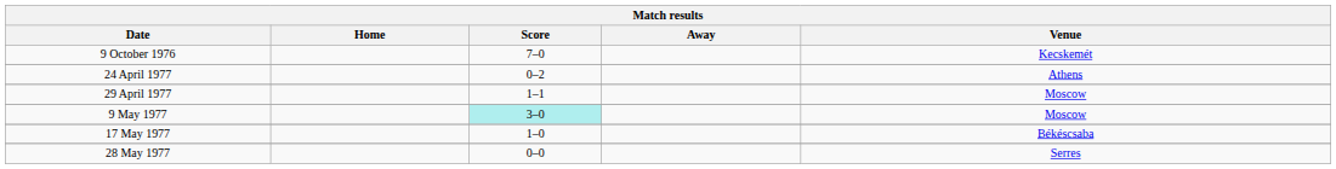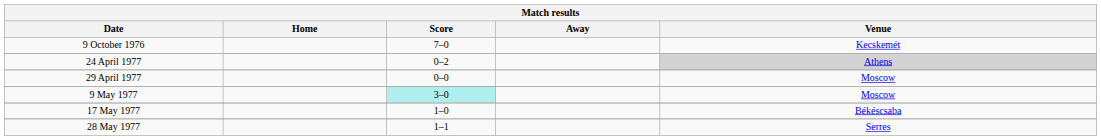 <table class="wikitable" style="font-size:90%; width: 100%; text-align: center;">
 <tr>
 <th colspan=6>Match results</th>
 </tr>
 <tr>
 <th width=20%>Date</th>
 <th width=15%>Home</th>
 <th width=10%>Score</th>
 <th width=15%>Away</th>
 <th width=40%>Venue</th>
 </tr>
 <tr>
 <td>9 October 1976</td>
 <td style="text-align:right"></td>
 <td>7–0</td>
 <td style="text-align:left"></td>
 <td><a href='#'>Kecskemét</a></td>
 </tr>
 <tr>
 </tr>
 <tr>
 <td>24 April 1977</td>
 <td style="text-align:right"></td>
 <td>0–2</td>
 <td style="text-align:left"></td>
-<td><a href='#'>Athens</a></td>
+<td style="background: lightgrey;"><a href='#'>Athens</a></td>
 </tr>
 <tr>
 </tr>
 <tr>
 <td>29 April 1977</td>
 <td style="text-align:right"></td>
-<td>1–1</td>
+<td>0–0</td>
 <td style="text-align:left"></td>
 <td><a href='#'>Moscow</a></td>
 </tr>
 <tr>
 </tr>
 <tr>
 <td>9 May 1977</td>
 <td style="text-align:right"></td>
 <td style="background: paleturquoise;">3–0</td>
 <td style="text-align:left"></td>
 <td><a href='#'>Moscow</a></td>
 </tr>
 <tr>
 </tr>
 <tr>
 <td>17 May 1977</td>
 <td style="text-align:right"></td>
 <td>1–0</td>
 <td style="text-align:left"></td>
 <td><a href='#'>Békéscsaba</a></td>
 </tr>
 <tr>
 </tr>
 <tr>
 <td>28 May 1977</td>
 <td style="text-align:right"></td>
-<td>0–0</td>
+<td>1–1</td>
 <td style="text-align:left"></td>
 <td><a href='#'>Serres</a></td>
 </tr>
 </table>
